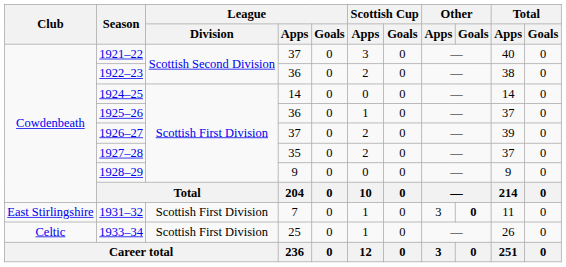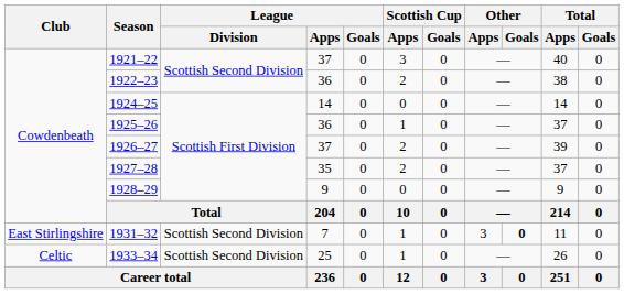 <table class="wikitable" style="text-align: center;">
 <tr>
 <th rowspan="2">Club</th>
 <th rowspan="2">Season</th>
 <th colspan="3">League</th>
 <th colspan="2">Scottish Cup</th>
 <th colspan="2">Other</th>
 <th colspan="2">Total</th>
 </tr>
 <tr>
 <th>Division</th>
 <th>Apps</th>
 <th>Goals</th>
 <th>Apps</th>
 <th>Goals</th>
 <th>Apps</th>
 <th>Goals</th>
 <th>Apps</th>
 <th>Goals</th>
 </tr>
 <tr>
 <td rowspan="8"><a href='#'>Cowdenbeath</a></td>
 <td><a href='#'>1921–22</a></td>
 <td rowspan="2"><a href='#'>Scottish Second Division</a></td>
 <td>37</td>
 <td>0</td>
 <td>3</td>
 <td>0</td>
 <td colspan="2">—</td>
 <td>40</td>
 <td>0</td>
 </tr>
 <tr>
 <td><a href='#'>1922–23</a></td>
 <td>36</td>
 <td>0</td>
 <td>2</td>
 <td>0</td>
 <td colspan="2">—</td>
 <td>38</td>
 <td>0</td>
 </tr>
 <tr>
 <td><a href='#'>1924–25</a></td>
 <td rowspan="5"><a href='#'>Scottish First Division</a></td>
 <td>14</td>
 <td>0</td>
 <td>0</td>
 <td>0</td>
 <td colspan="2">—</td>
 <td>14</td>
 <td>0</td>
 </tr>
 <tr>
 <td><a href='#'>1925–26</a></td>
 <td>36</td>
 <td>0</td>
 <td>1</td>
 <td>0</td>
 <td colspan="2">—</td>
 <td>37</td>
 <td>0</td>
 </tr>
 <tr>
 <td><a href='#'>1926–27</a></td>
 <td>37</td>
 <td>0</td>
 <td>2</td>
 <td>0</td>
 <td colspan="2">—</td>
 <td>39</td>
 <td>0</td>
 </tr>
 <tr>
 <td><a href='#'>1927–28</a></td>
 <td>35</td>
 <td>0</td>
 <td>2</td>
 <td>0</td>
 <td colspan="2">—</td>
 <td>37</td>
 <td>0</td>
 </tr>
 <tr>
 <td><a href='#'>1928–29</a></td>
 <td>9</td>
 <td>0</td>
 <td>0</td>
 <td>0</td>
 <td colspan="2">—</td>
 <td>9</td>
 <td>0</td>
 </tr>
 <tr>
 <th colspan="2">Total</th>
 <th>204</th>
 <th>0</th>
 <th>10</th>
 <th>0</th>
 <th colspan="2">—</th>
 <th>214</th>
 <th>0</th>
 </tr>
 <tr>
 <td><a href='#'>East Stirlingshire</a></td>
 <td><a href='#'>1931–32</a></td>
-<td>Scottish First Division</td>
+<td>Scottish Second Division</td>
 <td>7</td>
 <td>0</td>
 <td>1</td>
 <td>0</td>
 <td>3</td>
 <td><strong>0</strong></td>
 <td>11</td>
 <td>0</td>
 </tr>
 <tr>
 <td><a href='#'>Celtic</a></td>
 <td><a href='#'>1933–34</a></td>
-<td>Scottish First Division</td>
+<td>Scottish Second Division</td>
 <td>25</td>
 <td>0</td>
 <td>1</td>
 <td>0</td>
 <td colspan="2">—</td>
 <td>26</td>
 <td>0</td>
 </tr>
 <tr>
 <th colspan="3">Career total</th>
 <th>236</th>
 <th>0</th>
 <th>12</th>
 <th>0</th>
 <th>3</th>
 <th>0</th>
 <th>251</th>
 <th>0</th>
 </tr>
 </table>
